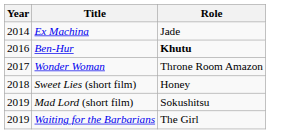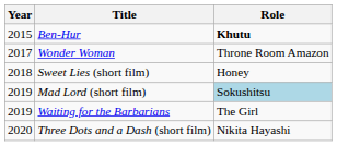 <table class="wikitable sortable">
 <tr>
 <th>Year</th>
 <th>Title</th>
 <th>Role</th>
 </tr>
 <tr>
-<td>2014</td>
-<td><em><a href='#'>Ex Machina</a></em></td>
-<td>Jade  </td>
-</tr>
-<tr>
-<td>2016</td>
+<td>2015</td>
 <td><em><a href='#'>Ben-Hur</a></em></td>
 <td><strong>Khutu</strong></td>
 </tr>
 <tr>
 <td>2017</td>
 <td><em><a href='#'>Wonder Woman</a></em></td>
 <td>Throne Room Amazon </td>
 </tr>
 <tr>
 <td>2018</td>
 <td><em>Sweet Lies</em> (short film)</td>
 <td>Honey</td>
 </tr>
 <tr>
 <td>2019</td>
 <td><em>Mad Lord</em> (short film)</td>
-<td>Sokushitsu</td>
+<td style="background: lightblue;">Sokushitsu</td>
 </tr>
 <tr>
 <td>2019</td>
 <td><em><a href='#'>Waiting for the Barbarians</a></em></td>
 <td>The Girl  </td>
 </tr>
+<tr>
+<td>2020</td>
+<td><em>Three Dots and a Dash</em> (short film)</td>
+<td>Nikita Hayashi</td>
+</tr>
 </table>
